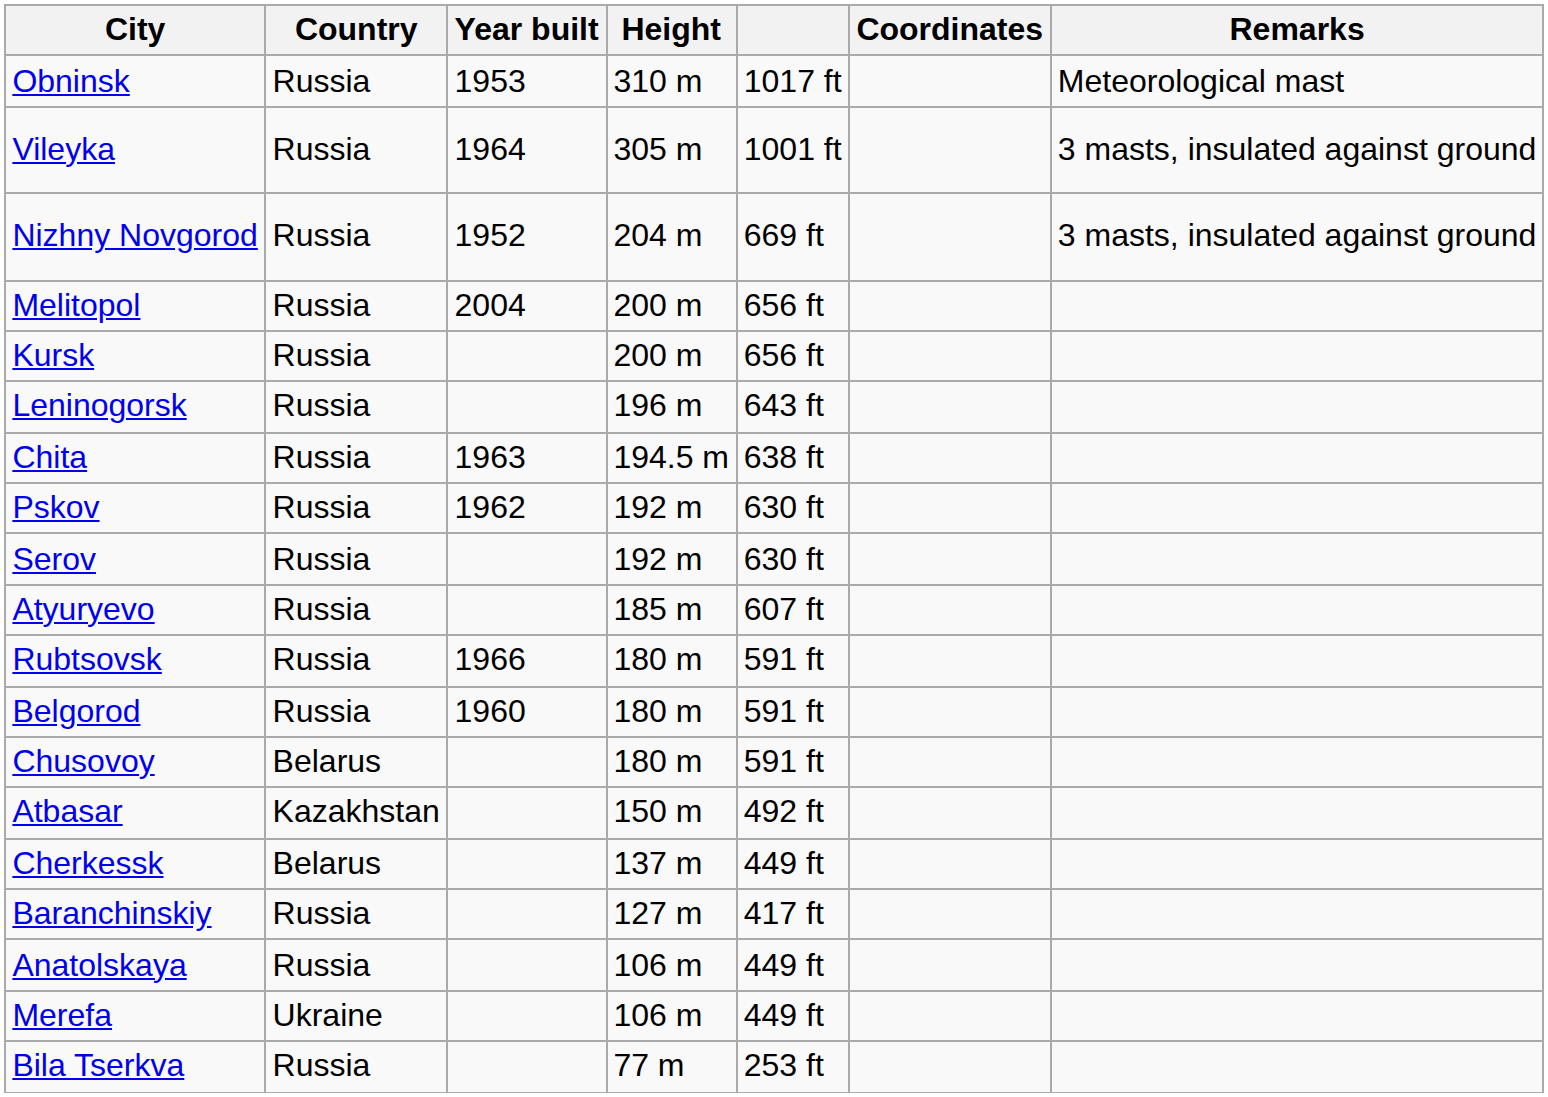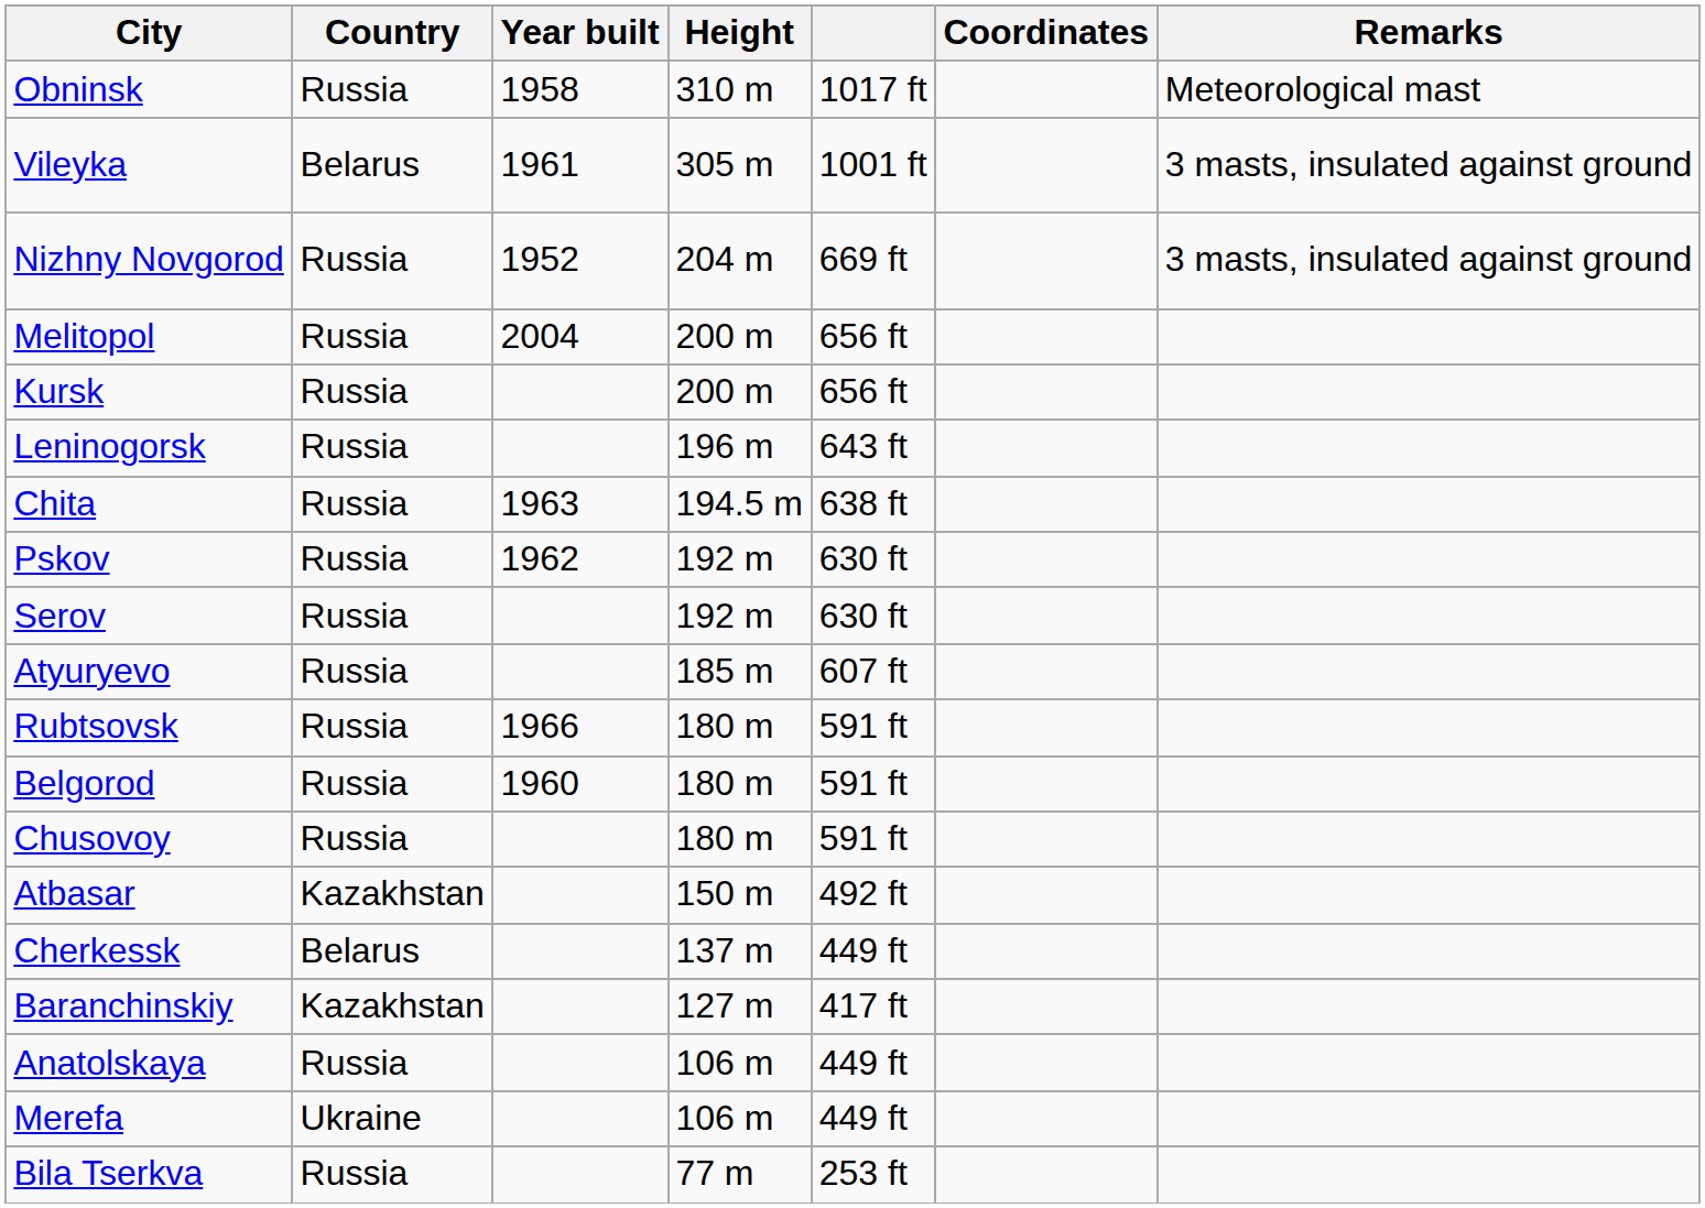 <table class="wikitable">
 <tr>
 <th>City</th>
 <th>Country</th>
 <th>Year built</th>
 <th>Height</th>
 <th></th>
 <th>Coordinates</th>
 <th>Remarks</th>
 </tr>
 <tr>
 <td><a href='#'>Obninsk</a></td>
 <td>Russia</td>
-<td>1953</td>
+<td>1958</td>
 <td>310 m</td>
 <td>1017 ft</td>
 <td></td>
 <td>Meteorological mast</td>
 </tr>
 <tr>
 <td><a href='#'>Vileyka</a></td>
-<td>Russia</td>
-<td>1964</td>
+<td>Belarus</td>
+<td>1961</td>
 <td>305 m</td>
 <td>1001 ft</td>
 <td><br> <br> </td>
 <td>3 masts, insulated against ground</td>
 </tr>
 <tr>
 <td><a href='#'>Nizhny Novgorod</a></td>
 <td>Russia</td>
 <td>1952</td>
 <td>204 m</td>
 <td>669 ft</td>
 <td><br> <br> </td>
 <td>3 masts, insulated against ground</td>
 </tr>
 <tr>
 <td><a href='#'>Melitopol</a></td>
 <td>Russia</td>
 <td>2004</td>
 <td>200 m</td>
 <td>656 ft</td>
 <td></td>
 <td></td>
 </tr>
 <tr>
 <td><a href='#'>Kursk</a></td>
 <td>Russia</td>
 <td></td>
 <td>200 m</td>
 <td>656 ft</td>
 <td></td>
 <td></td>
 </tr>
 <tr>
 <td><a href='#'>Leninogorsk</a></td>
 <td>Russia</td>
 <td></td>
 <td>196 m</td>
 <td>643 ft</td>
 <td></td>
 <td></td>
 </tr>
 <tr>
 <td><a href='#'>Chita</a></td>
 <td>Russia</td>
 <td>1963</td>
 <td>194.5 m</td>
 <td>638 ft</td>
 <td></td>
 <td></td>
 </tr>
 <tr>
 <td><a href='#'>Pskov</a></td>
 <td>Russia</td>
 <td>1962</td>
 <td>192 m</td>
 <td>630 ft</td>
 <td></td>
 <td></td>
 </tr>
 <tr>
 <td><a href='#'>Serov</a></td>
 <td>Russia</td>
 <td></td>
 <td>192 m</td>
 <td>630 ft</td>
 <td></td>
 <td></td>
 </tr>
 <tr>
 <td><a href='#'>Atyuryevo</a></td>
 <td>Russia</td>
 <td></td>
 <td>185 m</td>
 <td>607 ft</td>
 <td></td>
 <td></td>
 </tr>
 <tr>
 <td><a href='#'>Rubtsovsk</a></td>
 <td>Russia</td>
 <td>1966</td>
 <td>180 m</td>
 <td>591 ft</td>
 <td></td>
 <td></td>
 </tr>
 <tr>
 <td><a href='#'>Belgorod</a></td>
 <td>Russia</td>
 <td>1960</td>
 <td>180 m</td>
 <td>591 ft</td>
 <td></td>
 <td></td>
 </tr>
 <tr>
 <td><a href='#'>Chusovoy</a></td>
-<td>Belarus</td>
+<td>Russia</td>
 <td></td>
 <td>180 m</td>
 <td>591 ft</td>
 <td></td>
 <td></td>
 </tr>
 <tr>
 <td><a href='#'>Atbasar</a></td>
 <td>Kazakhstan</td>
 <td></td>
 <td>150 m</td>
 <td>492 ft</td>
 <td></td>
 <td></td>
 </tr>
 <tr>
 <td><a href='#'>Cherkessk</a></td>
 <td>Belarus</td>
 <td></td>
 <td>137 m</td>
 <td>449 ft</td>
 <td></td>
 <td></td>
 </tr>
 <tr>
 <td><a href='#'>Baranchinskiy</a></td>
-<td>Russia</td>
+<td>Kazakhstan</td>
 <td></td>
 <td>127 m</td>
 <td>417 ft</td>
 <td></td>
 <td></td>
 </tr>
 <tr>
 <td><a href='#'>Anatolskaya</a></td>
 <td>Russia</td>
 <td></td>
 <td>106 m</td>
 <td>449 ft</td>
 <td></td>
 <td></td>
 </tr>
 <tr>
 <td><a href='#'>Merefa</a></td>
 <td>Ukraine</td>
 <td></td>
 <td>106 m</td>
 <td>449 ft</td>
 <td></td>
 <td></td>
 </tr>
 <tr>
 <td><a href='#'>Bila Tserkva</a></td>
 <td>Russia</td>
 <td></td>
 <td>77 m</td>
 <td>253 ft</td>
 <td></td>
 <td></td>
 </tr>
 </table>
